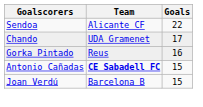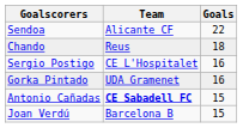 <table class="wikitable sortable">
 <tr>
 <th>Goalscorers</th>
 <th>Team</th>
 <th>Goals</th>
 </tr>
 <tr>
 <td> <a href='#'>Sendoa</a></td>
 <td><a href='#'>Alicante CF</a></td>
 <td align=center>22</td>
 </tr>
 <tr style="background:#efefef;">
 <td> <a href='#'>Chando</a></td>
-<td><a href='#'>UDA Gramenet</a></td>
-<td align=center>17</td>
+<td><a href='#'>Reus</a></td>
+<td align=center>18</td>
+</tr>
+<tr>
+<td> <a href='#'>Sergio Postigo</a></td>
+<td><a href='#'>CE L'Hospitalet</a></td>
+<td align=center>16</td>
 </tr>
 <tr style="background:#efefef;">
 <td> <a href='#'>Gorka Pintado</a></td>
-<td><a href='#'>Reus</a></td>
+<td><a href='#'>UDA Gramenet</a></td>
 <td align=center>16</td>
 </tr>
 <tr>
 <td> <a href='#'>Antonio Cañadas</a></td>
 <td><strong><a href='#'>CE Sabadell FC</a></strong></td>
 <td align=center>15</td>
 </tr>
 <tr>
 <td> <a href='#'>Joan Verdú</a></td>
 <td><a href='#'>Barcelona B</a></td>
 <td align=center>15</td>
 </tr>
 </table>
